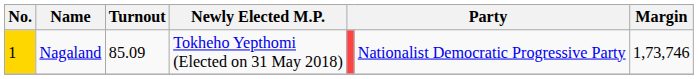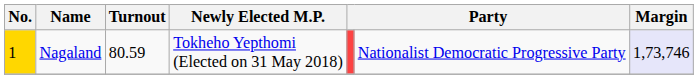 <table class="wikitable sortable">
 <tr>
 <th>No.</th>
 <th>Name</th>
 <th>Turnout</th>
 <th>Newly Elected M.P.</th>
 <th Colspan=2>Party</th>
 <th>Margin</th>
 </tr>
 <tr>
 <td style="background: gold;">1</td>
 <td><a href='#'>Nagaland</a></td>
-<td>85.09</td>
+<td>80.59</td>
 <td><a href='#'>Tokheho Yepthomi</a><br>(Elected on 31 May 2018)</td>
 <td bgcolor=#FD4242></td>
 <td><a href='#'>Nationalist Democratic Progressive Party</a></td>
-<td>1,73,746</td>
+<td style="background: lavender;">1,73,746</td>
 </tr>
 <tr>
 </tr>
 </table>
